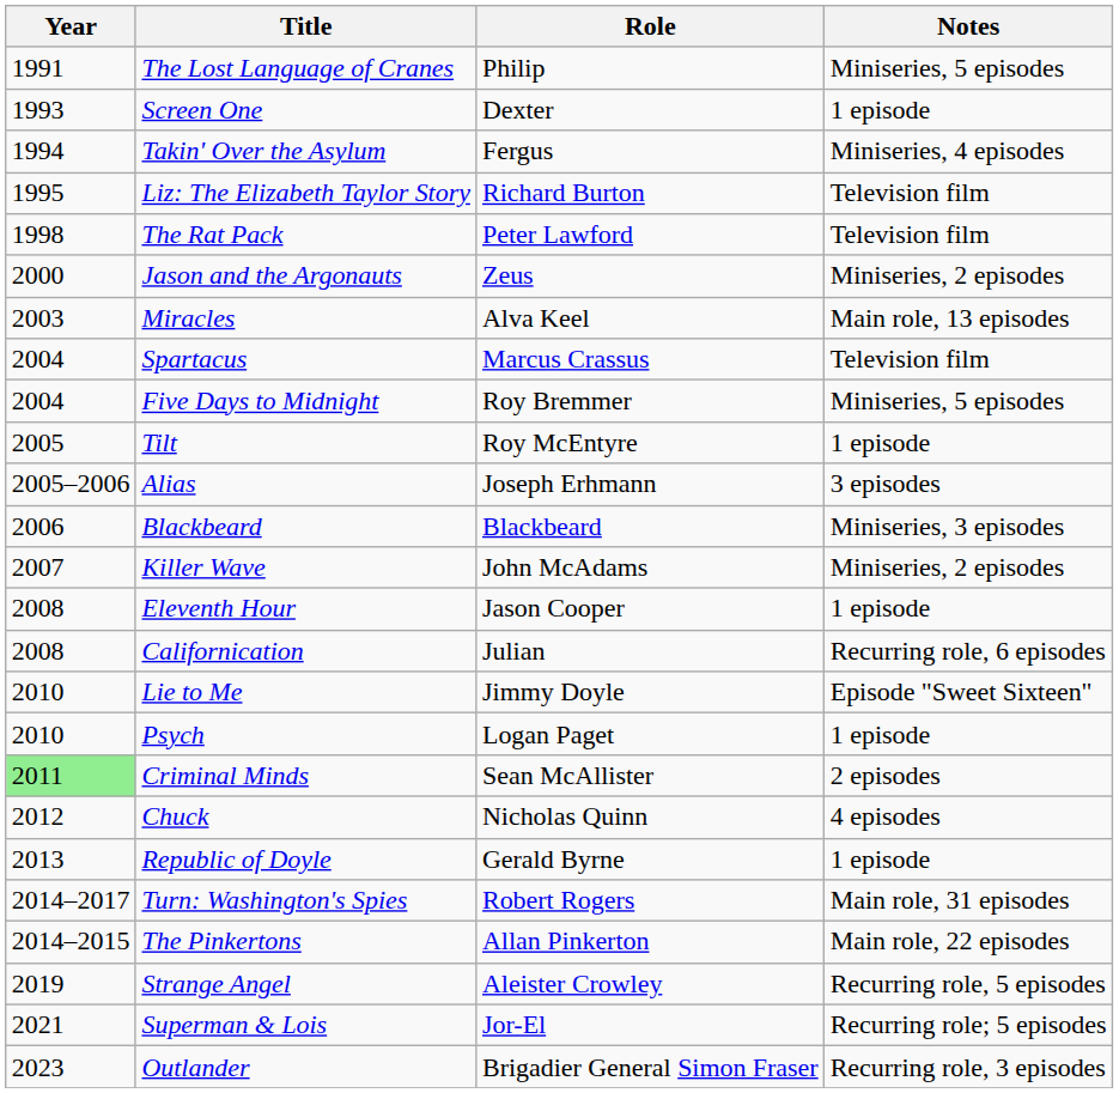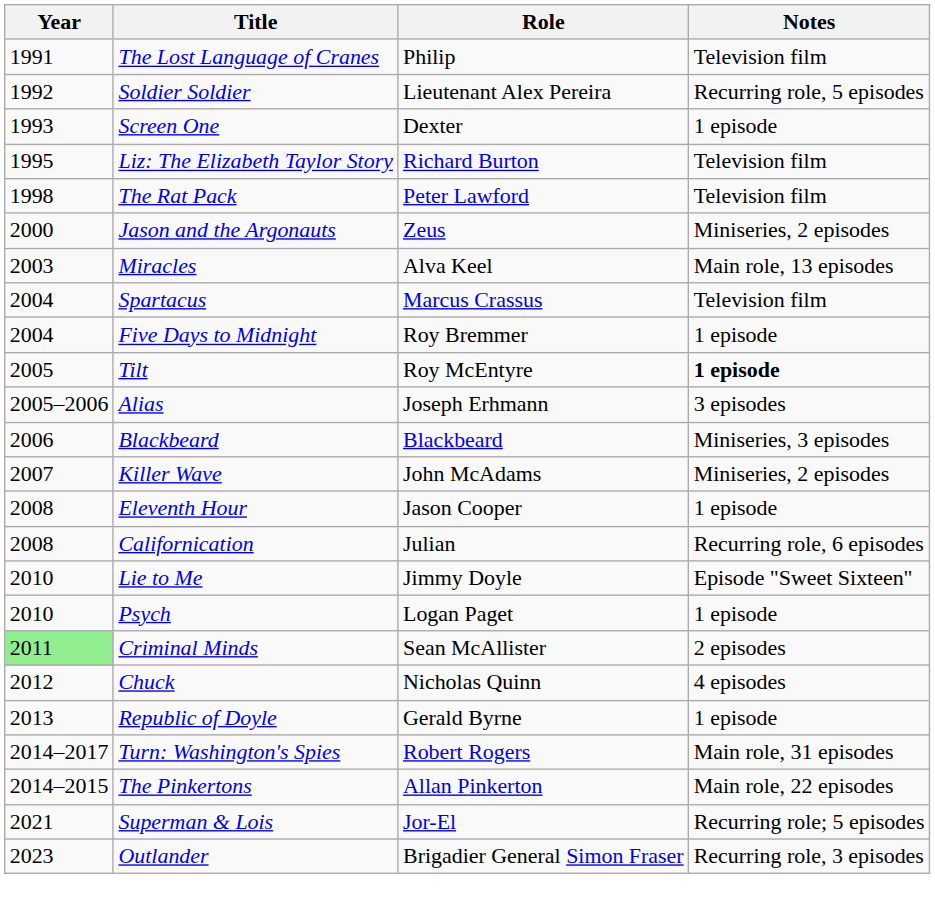 <table class="wikitable">
 <tr>
 <th>Year</th>
 <th>Title</th>
 <th>Role</th>
 <th>Notes</th>
 </tr>
 <tr>
 <td>1991</td>
 <td><em><a href='#'>The Lost Language of Cranes</a></em></td>
 <td>Philip</td>
-<td>Miniseries, 5 episodes</td>
+<td>Television film</td>
+</tr>
+<tr>
+<td>1992</td>
+<td><em><a href='#'>Soldier Soldier</a></em></td>
+<td>Lieutenant Alex Pereira</td>
+<td>Recurring role, 5 episodes</td>
 </tr>
 <tr>
 <td>1993</td>
 <td><em><a href='#'>Screen One</a></em></td>
 <td>Dexter</td>
 <td>1 episode</td>
-</tr>
-<tr>
-<td>1994</td>
-<td><em><a href='#'>Takin' Over the Asylum</a></em></td>
-<td>Fergus</td>
-<td>Miniseries, 4 episodes</td>
 </tr>
 <tr>
 <td>1995</td>
 <td><em><a href='#'>Liz: The Elizabeth Taylor Story</a></em></td>
 <td><a href='#'>Richard Burton</a></td>
 <td>Television film</td>
 </tr>
 <tr>
 <td>1998</td>
 <td><em><a href='#'>The Rat Pack</a></em></td>
 <td><a href='#'>Peter Lawford</a></td>
 <td>Television film</td>
 </tr>
 <tr>
 <td>2000</td>
 <td><em><a href='#'>Jason and the Argonauts</a></em></td>
 <td><a href='#'>Zeus</a></td>
 <td>Miniseries, 2 episodes</td>
 </tr>
 <tr>
 <td>2003</td>
 <td><em><a href='#'>Miracles</a></em></td>
 <td>Alva Keel</td>
 <td>Main role, 13 episodes</td>
 </tr>
 <tr>
 <td>2004</td>
 <td><em><a href='#'>Spartacus</a></em></td>
 <td><a href='#'>Marcus Crassus</a></td>
 <td>Television film</td>
 </tr>
 <tr>
 <td>2004</td>
 <td><em><a href='#'>Five Days to Midnight</a></em></td>
 <td>Roy Bremmer</td>
-<td>Miniseries, 5 episodes</td>
+<td>1 episode</td>
 </tr>
 <tr>
 <td>2005</td>
 <td><em><a href='#'>Tilt</a></em></td>
 <td>Roy McEntyre</td>
-<td>1 episode</td>
+<td><strong>1 episode</strong></td>
 </tr>
 <tr>
 <td>2005–2006</td>
 <td><em><a href='#'>Alias</a></em></td>
 <td>Joseph Erhmann</td>
 <td>3 episodes</td>
 </tr>
 <tr>
 <td>2006</td>
 <td><em><a href='#'>Blackbeard</a></em></td>
 <td><a href='#'>Blackbeard</a></td>
 <td>Miniseries, 3 episodes</td>
 </tr>
 <tr>
 <td>2007</td>
 <td><em><a href='#'>Killer Wave</a></em></td>
 <td>John McAdams</td>
 <td>Miniseries, 2 episodes</td>
 </tr>
 <tr>
 <td>2008</td>
 <td><em><a href='#'>Eleventh Hour</a></em></td>
 <td>Jason Cooper</td>
 <td>1 episode</td>
 </tr>
 <tr>
 <td>2008</td>
 <td><em><a href='#'>Californication</a></em></td>
 <td>Julian</td>
 <td>Recurring role, 6 episodes</td>
 </tr>
 <tr>
 <td>2010</td>
 <td><em><a href='#'>Lie to Me</a></em></td>
 <td>Jimmy Doyle</td>
 <td>Episode "Sweet Sixteen"</td>
 </tr>
 <tr>
 <td>2010</td>
 <td><em><a href='#'>Psych</a></em></td>
 <td>Logan Paget</td>
 <td>1 episode</td>
 </tr>
 <tr>
 <td style="background: lightgreen;">2011</td>
 <td><em><a href='#'>Criminal Minds</a></em></td>
 <td>Sean McAllister</td>
 <td>2 episodes</td>
 </tr>
 <tr>
 <td>2012</td>
 <td><em><a href='#'>Chuck</a></em></td>
 <td>Nicholas Quinn</td>
 <td>4 episodes</td>
 </tr>
 <tr>
 <td>2013</td>
 <td><em><a href='#'>Republic of Doyle</a></em></td>
 <td>Gerald Byrne</td>
 <td>1 episode</td>
 </tr>
 <tr>
 <td>2014–2017</td>
 <td><em><a href='#'>Turn: Washington's Spies</a></em></td>
 <td><a href='#'>Robert Rogers</a></td>
 <td>Main role, 31 episodes</td>
 </tr>
 <tr>
 <td>2014–2015</td>
 <td><em><a href='#'>The Pinkertons</a></em></td>
 <td><a href='#'>Allan Pinkerton</a></td>
 <td>Main role, 22 episodes</td>
 </tr>
 <tr>
-<td>2019</td>
-<td><em><a href='#'>Strange Angel</a></em></td>
-<td><a href='#'>Aleister Crowley</a></td>
-<td>Recurring role, 5 episodes</td>
-</tr>
-<tr>
 <td>2021</td>
 <td><em><a href='#'>Superman & Lois</a></em></td>
 <td><a href='#'>Jor-El</a></td>
 <td>Recurring role; 5 episodes</td>
 </tr>
 <tr>
 <td>2023</td>
 <td><em><a href='#'>Outlander</a></em></td>
 <td>Brigadier General <a href='#'>Simon Fraser</a></td>
 <td>Recurring role, 3 episodes</td>
 </tr>
 </table>
